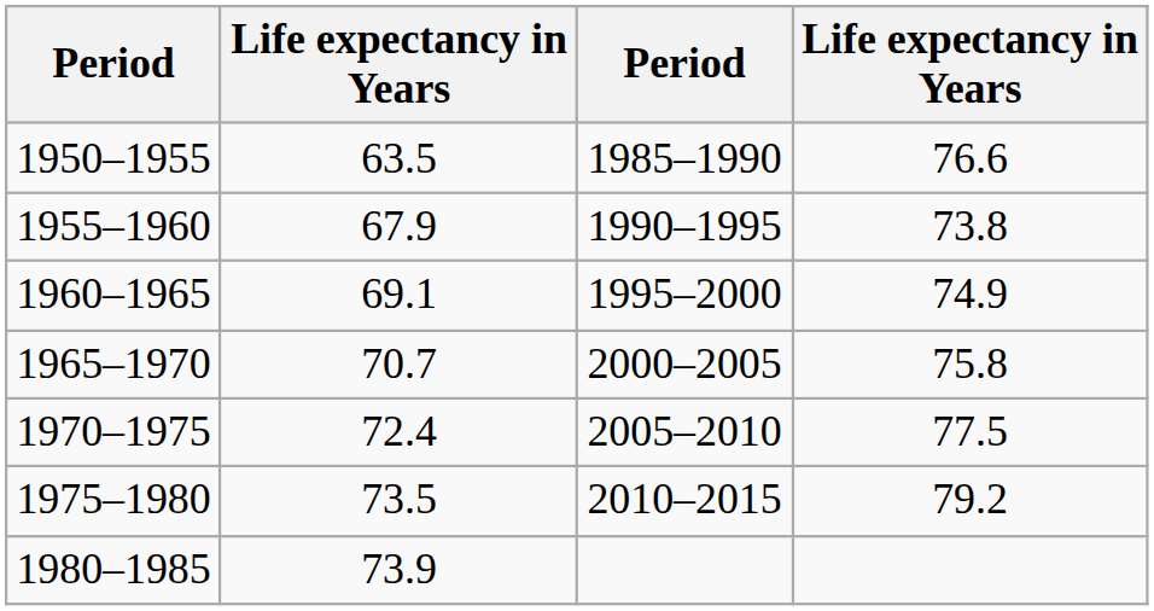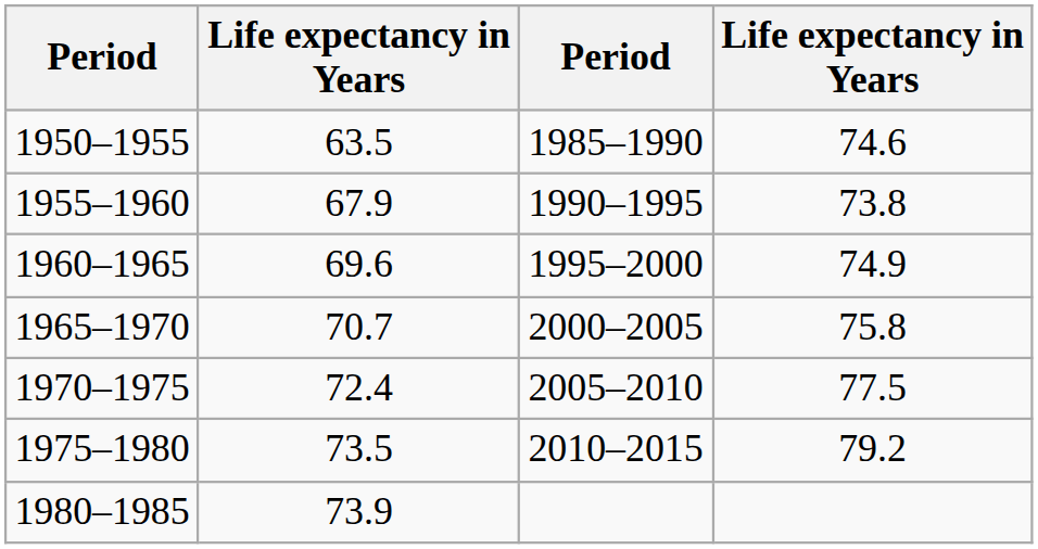 <table class="wikitable" style="text-align: center;">
 <tr>
 <th>Period</th>
 <th>Life expectancy in<br>Years</th>
 <th>Period</th>
 <th>Life expectancy in<br>Years</th>
 </tr>
 <tr>
 <td>1950–1955</td>
 <td>63.5</td>
 <td>1985–1990</td>
-<td>76.6</td>
+<td>74.6</td>
 </tr>
 <tr>
 <td>1955–1960</td>
 <td>67.9</td>
 <td>1990–1995</td>
 <td>73.8</td>
 </tr>
 <tr>
 <td>1960–1965</td>
-<td>69.1</td>
+<td>69.6</td>
 <td>1995–2000</td>
 <td>74.9</td>
 </tr>
 <tr>
 <td>1965–1970</td>
 <td>70.7</td>
 <td>2000–2005</td>
 <td>75.8</td>
 </tr>
 <tr>
 <td>1970–1975</td>
 <td>72.4</td>
 <td>2005–2010</td>
 <td>77.5</td>
 </tr>
 <tr>
 <td>1975–1980</td>
 <td>73.5</td>
 <td>2010–2015</td>
 <td>79.2</td>
 </tr>
 <tr>
 <td>1980–1985</td>
 <td>73.9</td>
 <td></td>
 <td></td>
 </tr>
 </table>
